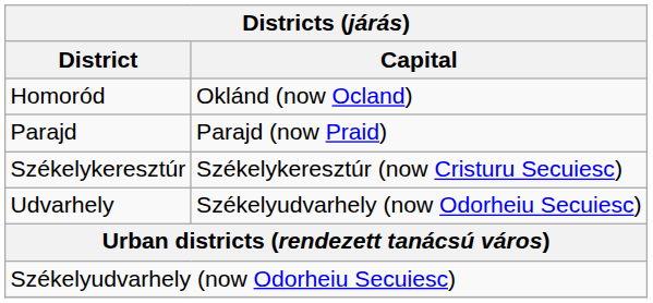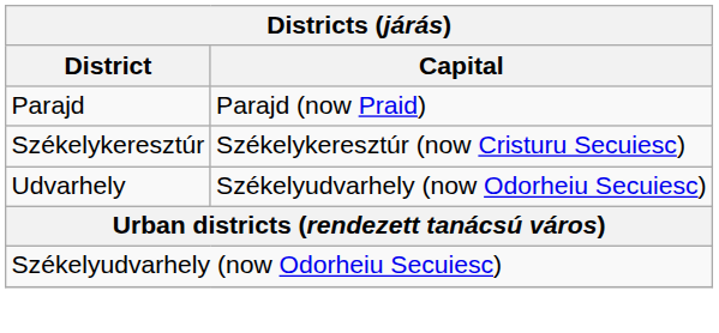 <table class="wikitable">
 <tr>
 <th colspan=2>Districts (<em>járás</em>)</th>
 </tr>
 <tr>
 <th>District</th>
 <th>Capital</th>
-</tr>
-<tr>
-<td> Homoród</td>
-<td>Oklánd (now <a href='#'>Ocland</a>)</td>
 </tr>
 <tr>
 <td>Parajd <em></em></td>
 <td>Parajd (now <a href='#'>Praid</a>)</td>
 </tr>
 <tr>
 <td> Székelykeresztúr</td>
 <td>Székelykeresztúr (now <a href='#'>Cristuru Secuiesc</a>)</td>
 </tr>
 <tr>
 <td> Udvarhely</td>
 <td>Székelyudvarhely (now <a href='#'>Odorheiu Secuiesc</a>)</td>
 </tr>
 <tr>
 <th colspan=2>Urban districts (<em>rendezett tanácsú város</em>)</th>
 </tr>
 <tr>
 <td colspan=2> Székelyudvarhely (now <a href='#'>Odorheiu Secuiesc</a>)</td>
 </tr>
 <tr>
 </tr>
 </table>
